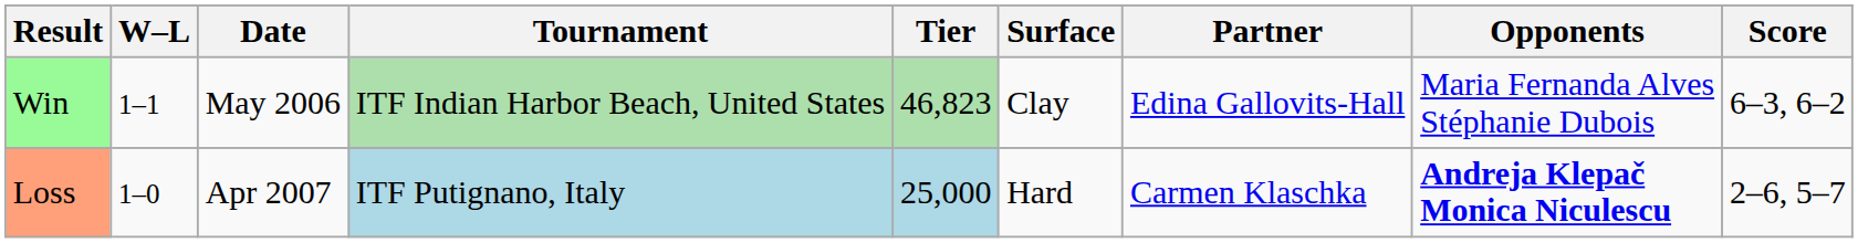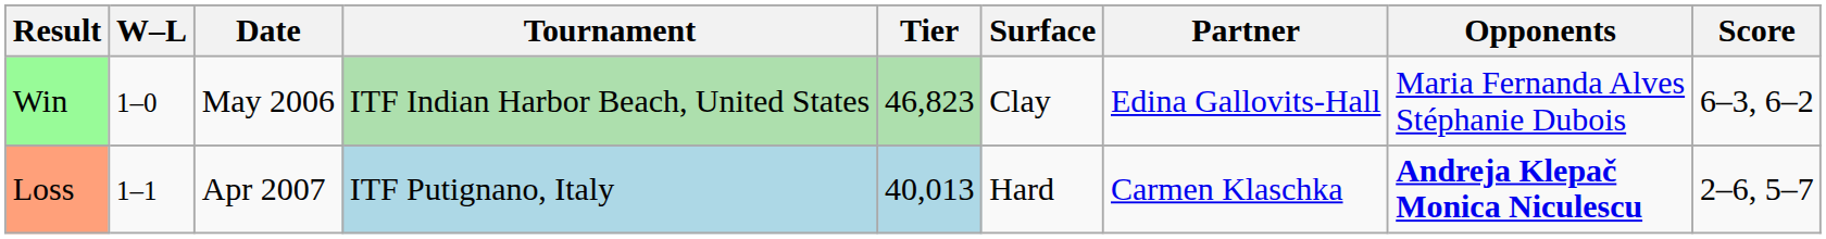 <table class="sortable wikitable">
 <tr>
 <th>Result</th>
 <th class="unsortable">W–L</th>
 <th>Date</th>
 <th>Tournament</th>
 <th>Tier</th>
 <th>Surface</th>
 <th>Partner</th>
 <th>Opponents</th>
 <th class="unsortable">Score</th>
 </tr>
 <tr>
 <td bgcolor="98FB98">Win</td>
-<td><small>1–1</small></td>
+<td><small>1–0</small></td>
 <td>May 2006</td>
 <td style="background:#addfad;">ITF Indian Harbor Beach, United States</td>
 <td style="background:#addfad;">46,823</td>
 <td>Clay</td>
 <td> <a href='#'>Edina Gallovits-Hall</a></td>
 <td> <a href='#'>Maria Fernanda Alves</a> <br>  <a href='#'>Stéphanie Dubois</a></td>
 <td>6–3, 6–2</td>
 </tr>
 <tr>
 <td style="background:#ffa07a;">Loss</td>
-<td><small>1–0</small></td>
+<td><small>1–1</small></td>
 <td>Apr 2007</td>
 <td style="background:lightblue;">ITF Putignano, Italy</td>
-<td style="background:lightblue;">25,000</td>
+<td style="background:lightblue;">40,013</td>
 <td>Hard</td>
 <td> <a href='#'>Carmen Klaschka</a></td>
 <td><strong> <a href='#'>Andreja Klepač</a> <br>  <a href='#'>Monica Niculescu</a></strong></td>
 <td>2–6, 5–7</td>
 </tr>
 </table>
